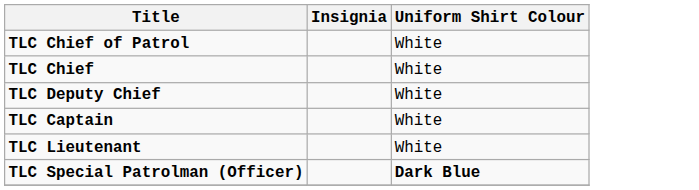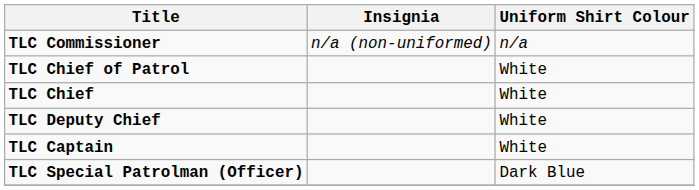 <table border="1" cellspacing="0" cellpadding="5" style="border-collapse:collapse;" class="wikitable">
 <tr>
 <th>Title</th>
 <th>Insignia</th>
 <th>Uniform Shirt Colour</th>
+</tr>
+<tr>
+<td><strong>TLC Commissioner</strong></td>
+<td><em>n/a (non-uniformed)</em></td>
+<td><em>n/a</em></td>
 </tr>
 <tr>
 <td><strong>TLC Chief of Patrol</strong></td>
 <td></td>
 <td>White</td>
 </tr>
 <tr>
 <td><strong>TLC Chief</strong></td>
 <td></td>
 <td>White</td>
 </tr>
 <tr>
 <td><strong>TLC Deputy Chief</strong></td>
 <td></td>
 <td>White</td>
 </tr>
 <tr>
 <td><strong>TLC Captain</strong></td>
 <td></td>
 <td>White</td>
 </tr>
 <tr>
-<td><strong>TLC Lieutenant </strong></td>
-<td></td>
-<td>White</td>
-</tr>
-<tr>
 <td><strong>TLC Special Patrolman (Officer)</strong></td>
 <td></td>
-<td><strong>Dark Blue</strong></td>
+<td>Dark Blue</td>
 </tr>
 <tr>
 </tr>
 </table>
